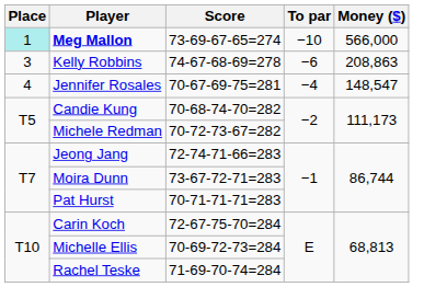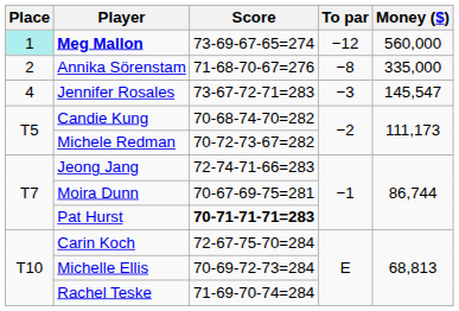 <table class="wikitable">
 <tr>
 <th>Place</th>
 <th>Player</th>
 <th>Score</th>
 <th>To par</th>
 <th>Money (<a href='#'>$</a>)</th>
 </tr>
 <tr>
 <td align=center style="background: paleturquoise;">1</td>
 <td> <strong><a href='#'>Meg Mallon</a></strong></td>
 <td>73-69-67-65=274</td>
-<td align=center>−10</td>
-<td align=center>566,000</td>
+<td align=center>−12</td>
+<td align=center>560,000</td>
 </tr>
 <tr>
-<td align=center>3</td>
-<td> <a href='#'>Kelly Robbins</a></td>
-<td>74-67-68-69=278</td>
-<td align=center>−6</td>
-<td align=center>208,863</td>
+<td align=center>2</td>
+<td> <a href='#'>Annika Sörenstam</a></td>
+<td>71-68-70-67=276</td>
+<td align=center>−8</td>
+<td align=center>335,000</td>
 </tr>
 <tr>
 <td align=center>4</td>
 <td> <a href='#'>Jennifer Rosales</a></td>
-<td>70-67-69-75=281</td>
-<td align=center>−4</td>
-<td align=center>148,547</td>
+<td>73-67-72-71=283</td>
+<td align=center>−3</td>
+<td align=center>145,547</td>
 </tr>
 <tr>
 <td align=center rowspan=2>T5</td>
 <td> <a href='#'>Candie Kung</a></td>
 <td>70-68-74-70=282</td>
 <td align=center rowspan=2>−2</td>
 <td align=center rowspan=2>111,173</td>
 </tr>
 <tr>
 <td> <a href='#'>Michele Redman</a></td>
 <td>70-72-73-67=282</td>
 </tr>
 <tr>
 <td align=center rowspan=3>T7</td>
 <td> <a href='#'>Jeong Jang</a></td>
 <td>72-74-71-66=283</td>
 <td align=center rowspan=3>−1</td>
 <td align=center rowspan=3>86,744</td>
 </tr>
 <tr>
 <td> <a href='#'>Moira Dunn</a></td>
-<td>73-67-72-71=283</td>
+<td>70-67-69-75=281</td>
 </tr>
 <tr>
 <td> <a href='#'>Pat Hurst</a></td>
-<td>70-71-71-71=283</td>
+<td><strong>70-71-71-71=283</strong></td>
 </tr>
 <tr>
 <td align=center rowspan=3>T10</td>
 <td> <a href='#'>Carin Koch</a></td>
 <td>72-67-75-70=284</td>
 <td align=center rowspan=3>E</td>
 <td align=center rowspan=3>68,813</td>
 </tr>
 <tr>
 <td> <a href='#'>Michelle Ellis</a></td>
 <td>70-69-72-73=284</td>
 </tr>
 <tr>
 <td> <a href='#'>Rachel Teske</a></td>
 <td>71-69-70-74=284</td>
 </tr>
 </table>
